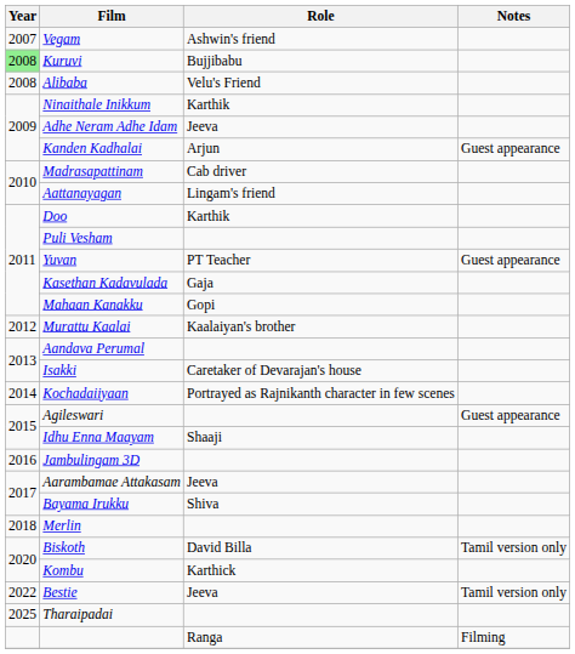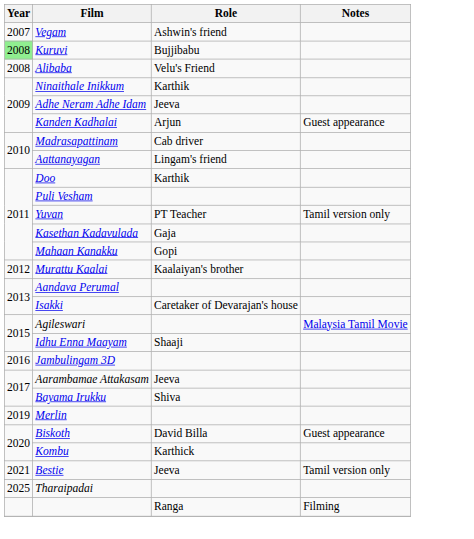 <table class="wikitable sortable">
 <tr>
 <th>Year</th>
 <th>Film</th>
 <th>Role</th>
 <th class="unsortable">Notes</th>
 </tr>
 <tr>
 <td>2007</td>
 <td><em><a href='#'>Vegam</a></em></td>
 <td>Ashwin's friend</td>
 <td></td>
 </tr>
 <tr>
 <td style="background: lightgreen;">2008</td>
 <td><em><a href='#'>Kuruvi</a></em></td>
 <td>Bujjibabu</td>
 <td></td>
 </tr>
 <tr>
 <td>2008</td>
 <td><em><a href='#'>Alibaba</a></em></td>
 <td>Velu's Friend</td>
 <td></td>
 </tr>
 <tr>
 <td rowspan="3">2009</td>
 <td><em><a href='#'>Ninaithale Inikkum</a></em></td>
 <td>Karthik</td>
 <td></td>
 </tr>
 <tr>
 <td><em><a href='#'>Adhe Neram Adhe Idam</a></em></td>
 <td>Jeeva</td>
 <td></td>
 </tr>
 <tr>
 <td><em><a href='#'>Kanden Kadhalai</a></em></td>
 <td>Arjun</td>
 <td>Guest appearance</td>
 </tr>
 <tr>
 <td rowspan="2">2010</td>
 <td><em><a href='#'>Madrasapattinam</a></em></td>
 <td>Cab driver</td>
 <td></td>
 </tr>
 <tr>
 <td><em><a href='#'>Aattanayagan</a></em></td>
 <td>Lingam's friend</td>
 <td></td>
 </tr>
 <tr>
 <td rowspan="5">2011</td>
 <td><em><a href='#'>Doo</a></em></td>
 <td>Karthik</td>
 <td></td>
 </tr>
 <tr>
 <td><em><a href='#'>Puli Vesham</a></em></td>
 <td></td>
 <td></td>
 </tr>
 <tr>
 <td><em><a href='#'>Yuvan</a></em></td>
 <td>PT Teacher</td>
-<td>Guest appearance</td>
+<td>Tamil version only</td>
 </tr>
 <tr>
 <td><em><a href='#'>Kasethan Kadavulada</a></em></td>
 <td>Gaja</td>
 <td></td>
 </tr>
 <tr>
 <td><em><a href='#'>Mahaan Kanakku</a></em></td>
 <td>Gopi</td>
 <td></td>
 </tr>
 <tr>
 <td>2012</td>
 <td><em><a href='#'>Murattu Kaalai</a></em></td>
 <td>Kaalaiyan's brother</td>
 <td></td>
 </tr>
 <tr>
 <td rowspan="2">2013</td>
 <td><em><a href='#'>Aandava Perumal</a></em></td>
 <td></td>
 <td></td>
 </tr>
 <tr>
 <td><em><a href='#'>Isakki</a></em></td>
 <td>Caretaker of Devarajan's house</td>
 <td></td>
 </tr>
 <tr>
-<td>2014</td>
-<td><em><a href='#'>Kochadaiiyaan</a></em></td>
-<td>Portrayed as Rajnikanth character in few scenes</td>
-<td></td>
-</tr>
-<tr>
 <td rowspan="2">2015</td>
 <td><em>Agileswari</em></td>
 <td></td>
-<td>Guest appearance</td>
+<td><a href='#'>Malaysia Tamil Movie</a></td>
 </tr>
 <tr>
 <td><em><a href='#'>Idhu Enna Maayam</a></em></td>
 <td>Shaaji</td>
 <td></td>
 </tr>
 <tr>
 <td>2016</td>
 <td><em><a href='#'>Jambulingam 3D</a></em></td>
 <td></td>
 <td></td>
 </tr>
 <tr>
 <td rowspan="2">2017</td>
 <td><em>Aarambamae Attakasam</em></td>
 <td>Jeeva</td>
 <td></td>
 </tr>
 <tr>
 <td><em><a href='#'>Bayama Irukku</a></em></td>
 <td>Shiva</td>
 <td></td>
 </tr>
 <tr>
-<td>2018</td>
+<td>2019</td>
 <td><em><a href='#'>Merlin</a></em></td>
 <td></td>
 <td></td>
 </tr>
 <tr>
 <td rowspan="2">2020</td>
 <td><em><a href='#'>Biskoth</a></em></td>
 <td>David Billa</td>
-<td>Tamil version only</td>
+<td>Guest appearance</td>
 </tr>
 <tr>
 <td><em><a href='#'>Kombu</a></em></td>
 <td>Karthick</td>
 <td></td>
 </tr>
 <tr>
-<td>2022</td>
+<td>2021</td>
 <td><em><a href='#'>Bestie</a></em></td>
 <td>Jeeva</td>
 <td>Tamil version only</td>
 </tr>
 <tr>
 <td rowspan="1">2025</td>
 <td><em>Tharaipadai</em></td>
 <td></td>
 <td></td>
 </tr>
 <tr>
 <td></td>
 <td></td>
 <td>Ranga</td>
 <td>Filming</td>
 </tr>
 <tr>
 </tr>
 </table>
